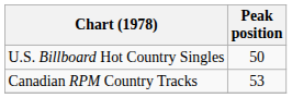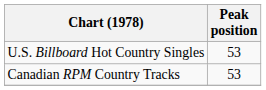 <table class="wikitable sortable">
 <tr>
 <th style="text-align:center;">Chart (1978)</th>
 <th style="text-align:center;">Peak<br>position</th>
 </tr>
 <tr>
 <td align="left">U.S. <em>Billboard</em> Hot Country Singles</td>
-<td style="text-align:center;">50</td>
+<td style="text-align:center;">53</td>
 </tr>
 <tr>
 <td align="left">Canadian <em>RPM</em> Country Tracks </td>
 <td style="text-align:center;">53</td>
 </tr>
 <tr>
 </tr>
 </table>
